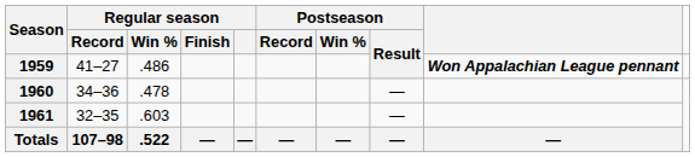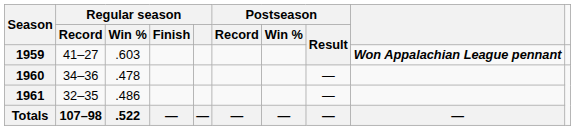 <table class="wikitable sortable plainrowheaders" style="font-size: 95%; text-align:center;">
 <tr>
 <th rowspan="2" scope="col">Season</th>
 <th colspan="4" scope="col">Regular season</th>
 <th colspan="3" scope="col">Postseason</th>
 <th rowspan="2" class="unsortable" scope="col"></th>
 </tr>
 <tr>
 <th scope="col">Record</th>
 <th scope="col">Win %</th>
 <th scope="col">Finish</th>
 <th scope="col"></th>
 <th scope="col">Record</th>
 <th scope="col">Win %</th>
 <th class="unsortable" rowspan="2" scope="col">Result</th>
 </tr>
 <tr>
 <th scope="row" style="text-align:center">1959</th>
 <td>41–27</td>
-<td>.486</td>
+<td>.603</td>
 <td></td>
 <td></td>
 <td></td>
 <td></td>
 <td><strong><em>Won Appalachian League pennant</em></strong></td>
 <td></td>
 </tr>
 <tr>
 <th scope="row" style="text-align:center">1960</th>
 <td>34–36</td>
 <td>.478</td>
 <td></td>
 <td></td>
 <td></td>
 <td></td>
 <td>—</td>
 <td></td>
 </tr>
 <tr>
 <th scope="row" style="text-align:center">1961</th>
 <td>32–35</td>
-<td>.603</td>
+<td>.486</td>
 <td></td>
 <td></td>
 <td></td>
 <td></td>
 <td>—</td>
 <td></td>
 </tr>
 <tr class="sortbottom">
 <th scope="row" style="text-align:center"><strong>Totals</strong></th>
 <th>107–98</th>
 <th>.522</th>
 <th>—</th>
 <th>—</th>
 <th>—</th>
 <th>—</th>
 <th>—</th>
 <th>—</th>
 </tr>
 </table>
